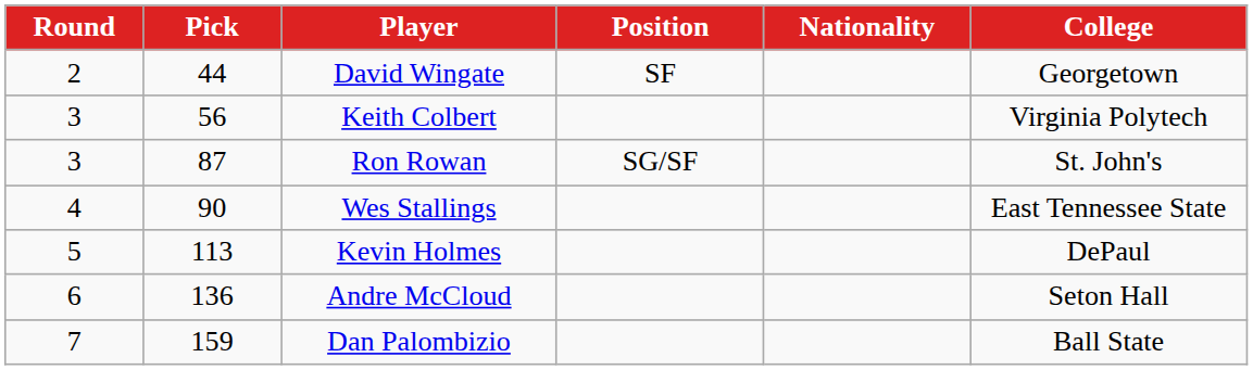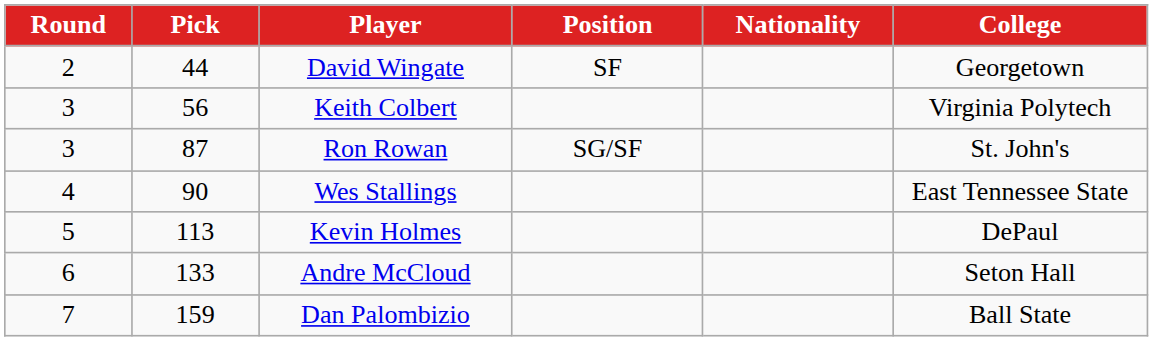 <table class="wikitable sortable sortable">
 <tr>
 <th style="background:#d22; color:#FFFFFF" width="10%">Round</th>
 <th style="background:#d22; color:#FFFFFF" width="10%">Pick</th>
 <th style="background:#d22; color:#FFFFFF" width="20%">Player</th>
 <th style="background:#d22; color:#FFFFFF" width="15%">Position</th>
 <th style="background:#d22; color:#FFFFFF" width="15%">Nationality</th>
 <th style="background:#d22; color:#FFFFFF" width="20%">College</th>
 </tr>
 <tr style="text-align: center">
 <td>2</td>
 <td>44</td>
 <td><a href='#'>David Wingate</a></td>
 <td>SF</td>
 <td></td>
 <td>Georgetown</td>
 </tr>
 <tr style="text-align: center">
 <td>3</td>
 <td>56</td>
 <td><a href='#'>Keith Colbert</a></td>
 <td></td>
 <td></td>
 <td>Virginia Polytech</td>
 </tr>
 <tr style="text-align: center">
 <td>3</td>
 <td>87</td>
 <td><a href='#'>Ron Rowan</a></td>
 <td>SG/SF</td>
 <td></td>
 <td>St. John's</td>
 </tr>
 <tr style="text-align: center">
 <td>4</td>
 <td>90</td>
 <td><a href='#'>Wes Stallings</a></td>
 <td></td>
 <td></td>
 <td>East Tennessee State</td>
 </tr>
 <tr style="text-align: center">
 <td>5</td>
 <td>113</td>
 <td><a href='#'>Kevin Holmes</a></td>
 <td></td>
 <td></td>
 <td>DePaul</td>
 </tr>
 <tr style="text-align: center">
 <td>6</td>
-<td>136</td>
+<td>133</td>
 <td><a href='#'>Andre McCloud</a></td>
 <td></td>
 <td></td>
 <td>Seton Hall</td>
 </tr>
 <tr style="text-align: center">
 <td>7</td>
 <td>159</td>
 <td><a href='#'>Dan Palombizio</a></td>
 <td></td>
 <td></td>
 <td>Ball State</td>
 </tr>
 </table>
